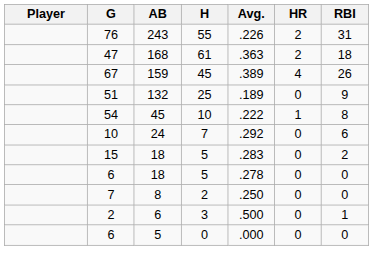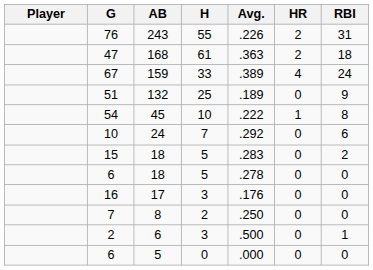 <table class="wikitable sortable">
 <tr>
 <th bgcolor="#DDDDFF" width="16%">Player</th>
 <th bgcolor="#DDDDFF" width="9%">G</th>
 <th bgcolor="#DDDDFF" width="9%">AB</th>
 <th bgcolor="#DDDDFF" width="9%">H</th>
 <th bgcolor="#DDDDFF" width="9%">Avg.</th>
 <th bgcolor="#DDDDFF" width="9%">HR</th>
 <th bgcolor="#DDDDFF" width="9%">RBI</th>
 </tr>
 <tr align="center">
 <td></td>
 <td>76</td>
 <td>243</td>
 <td>55</td>
 <td>.226</td>
 <td>2</td>
 <td>31</td>
 </tr>
 <tr align="center">
 <td></td>
 <td>47</td>
 <td>168</td>
 <td>61</td>
 <td>.363</td>
 <td>2</td>
 <td>18</td>
 </tr>
 <tr align="center">
 <td></td>
 <td>67</td>
 <td>159</td>
-<td>45</td>
+<td>33</td>
 <td>.389</td>
 <td>4</td>
-<td>26</td>
+<td>24</td>
 </tr>
 <tr align="center">
 <td></td>
 <td>51</td>
 <td>132</td>
 <td>25</td>
 <td>.189</td>
 <td>0</td>
 <td>9</td>
 </tr>
 <tr align="center">
 <td></td>
 <td>54</td>
 <td>45</td>
 <td>10</td>
 <td>.222</td>
 <td>1</td>
 <td>8</td>
 </tr>
 <tr align="center">
 <td></td>
 <td>10</td>
 <td>24</td>
 <td>7</td>
 <td>.292</td>
 <td>0</td>
 <td>6</td>
 </tr>
 <tr align="center">
 <td></td>
 <td>15</td>
 <td>18</td>
 <td>5</td>
 <td>.283</td>
 <td>0</td>
 <td>2</td>
 </tr>
 <tr align="center">
 <td></td>
 <td>6</td>
 <td>18</td>
 <td>5</td>
 <td>.278</td>
 <td>0</td>
 <td>0</td>
 </tr>
 <tr align="center">
 <td></td>
+<td>16</td>
+<td>17</td>
+<td>3</td>
+<td>.176</td>
+<td>0</td>
+<td>0</td>
+</tr>
+<tr align="center">
+<td></td>
 <td>7</td>
 <td>8</td>
 <td>2</td>
 <td>.250</td>
 <td>0</td>
 <td>0</td>
 </tr>
 <tr align="center">
 <td></td>
 <td>2</td>
 <td>6</td>
 <td>3</td>
 <td>.500</td>
 <td>0</td>
 <td>1</td>
 </tr>
 <tr align="center">
 <td></td>
 <td>6</td>
 <td>5</td>
 <td>0</td>
 <td>.000</td>
 <td>0</td>
 <td>0</td>
 </tr>
 </table>
